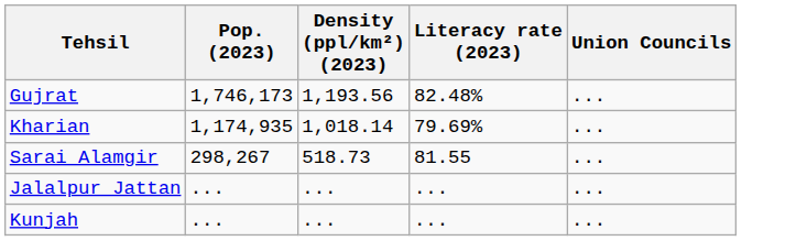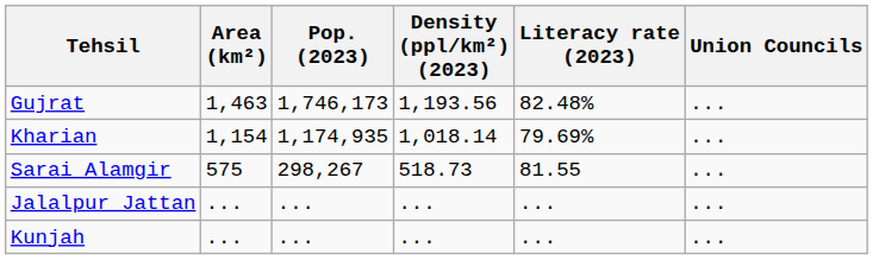 <table class="wikitable sortable static-row-numbers static-row-header-hash">
 <tr>
 <th>Tehsil</th>
+<th>Area<br>(km²)</th>
 <th>Pop.<br>(2023)</th>
 <th>Density<br>(ppl/km²)<br>(2023)</th>
 <th>Literacy rate<br>(2023)</th>
 <th>Union Councils</th>
 </tr>
 <tr>
 <td><a href='#'>Gujrat</a></td>
+<td>1,463</td>
 <td>1,746,173</td>
 <td>1,193.56</td>
 <td>82.48%</td>
 <td>...</td>
 </tr>
 <tr>
 <td><a href='#'>Kharian</a></td>
+<td>1,154</td>
 <td>1,174,935</td>
 <td>1,018.14</td>
 <td>79.69%</td>
 <td>...</td>
 </tr>
 <tr>
 <td><a href='#'>Sarai Alamgir</a></td>
+<td>575</td>
 <td>298,267</td>
 <td>518.73</td>
 <td>81.55</td>
 <td>...</td>
 </tr>
 <tr>
 <td><a href='#'>Jalalpur Jattan</a></td>
 <td>...</td>
 <td>...</td>
 <td>...</td>
 <td>...</td>
+<td>...</td>
 </tr>
 <tr>
 <td><a href='#'>Kunjah</a></td>
 <td>...</td>
 <td>...</td>
 <td>...</td>
 <td>...</td>
+<td>...</td>
 </tr>
 </table>
